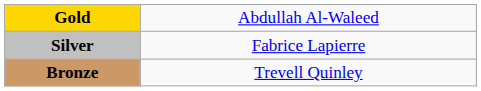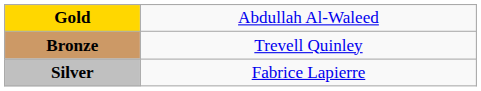 <table class="wikitable" style="text-align:center; " width="35%">
 <tr>
 <td bgcolor="gold"><strong>Gold</strong></td>
 <td><a href='#'>Abdullah Al-Waleed</a><br>  <small><em></em></small></td>
 </tr>
 <tr>
+<td bgcolor="CC9966"><strong>Bronze</strong></td>
+<td><a href='#'>Trevell Quinley</a><br>  <small><em></em></small></td>
+</tr>
+<tr>
 <td bgcolor="silver"><strong>Silver</strong></td>
 <td><a href='#'>Fabrice Lapierre</a><br>  <small><em></em></small></td>
 </tr>
-<tr>
-<td bgcolor="CC9966"><strong>Bronze</strong></td>
-<td><a href='#'>Trevell Quinley</a><br>  <small><em></em></small></td>
-</tr>
 </table>
